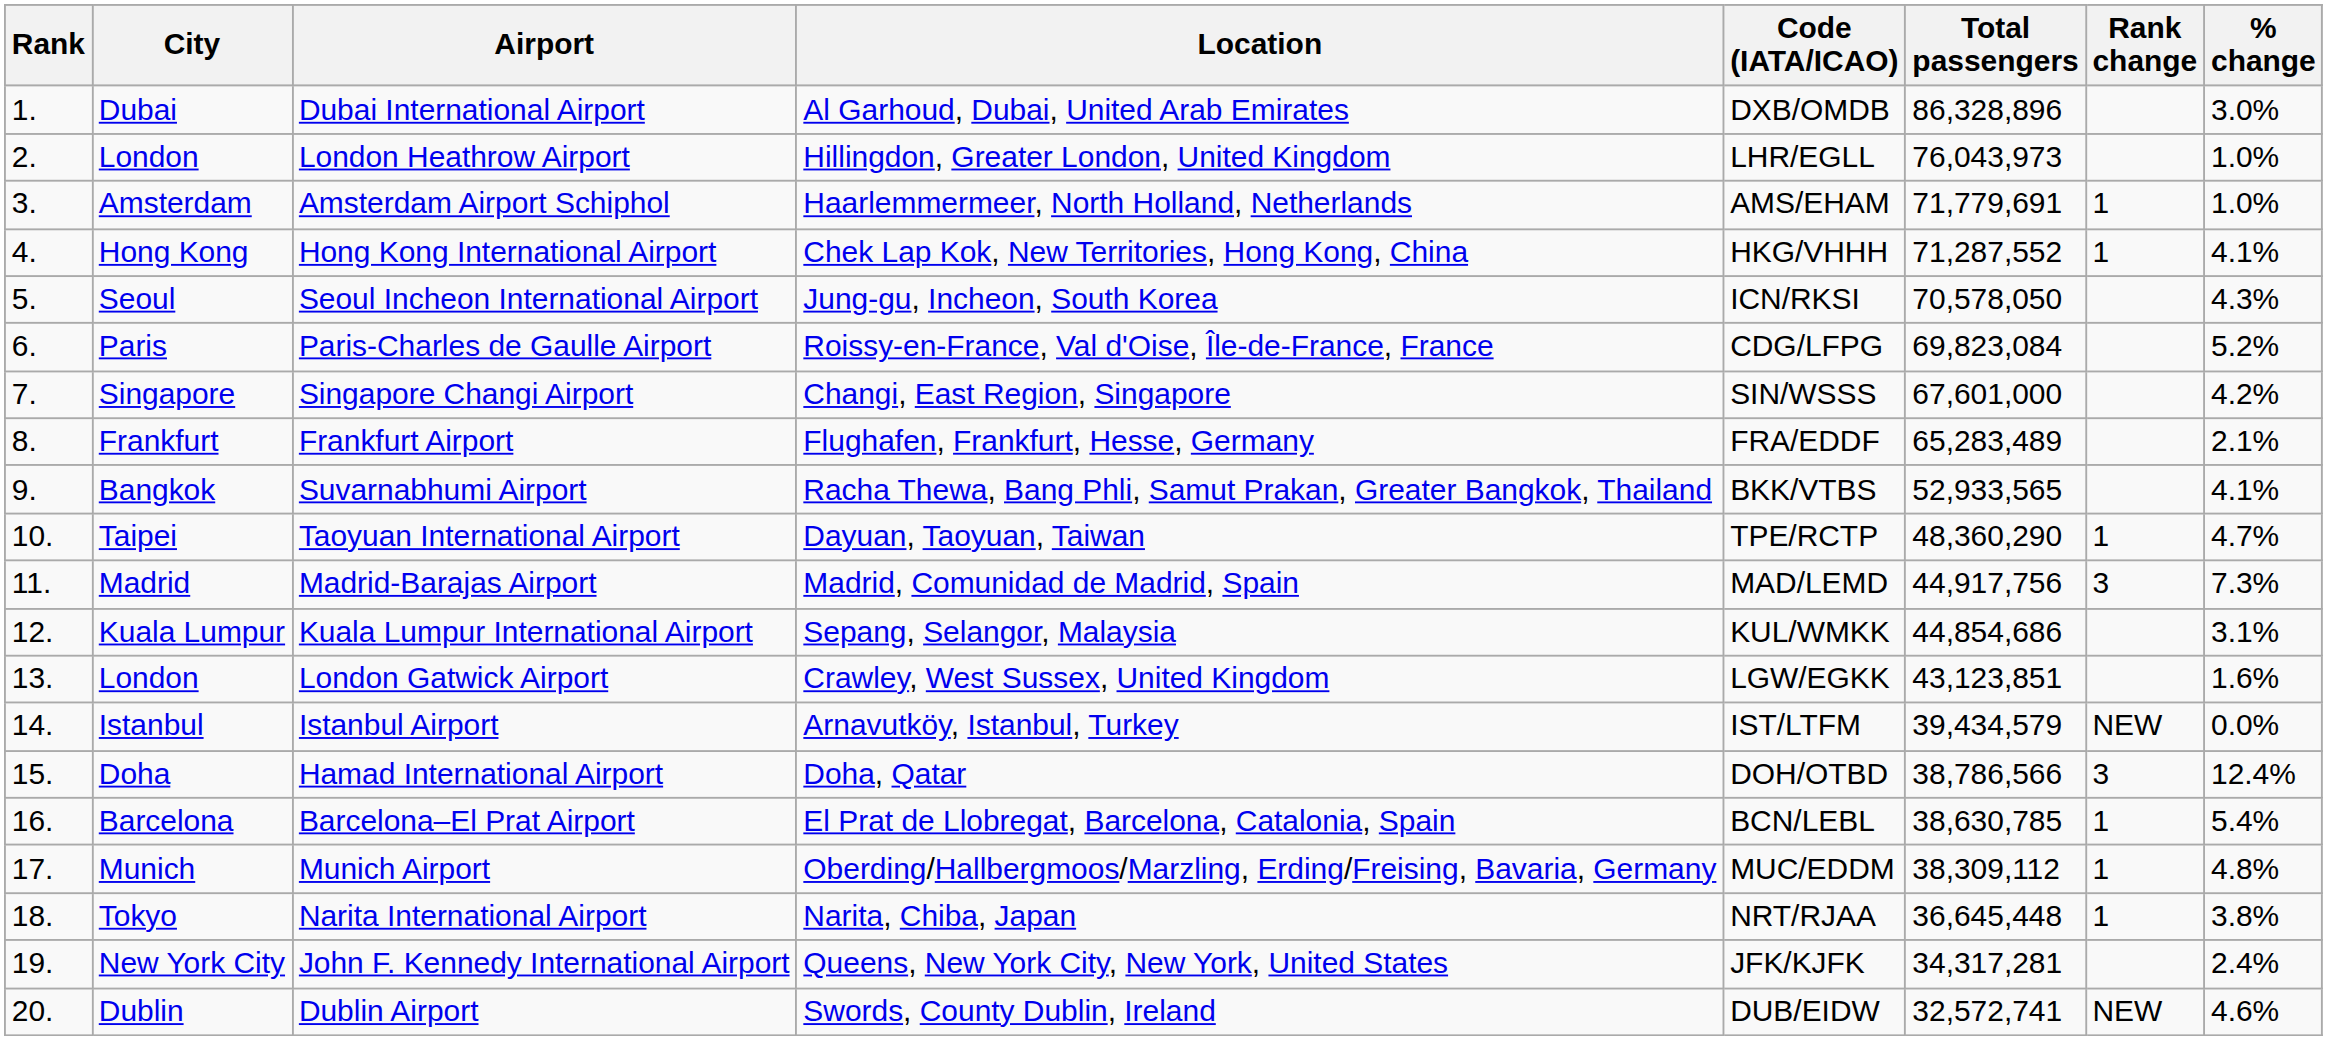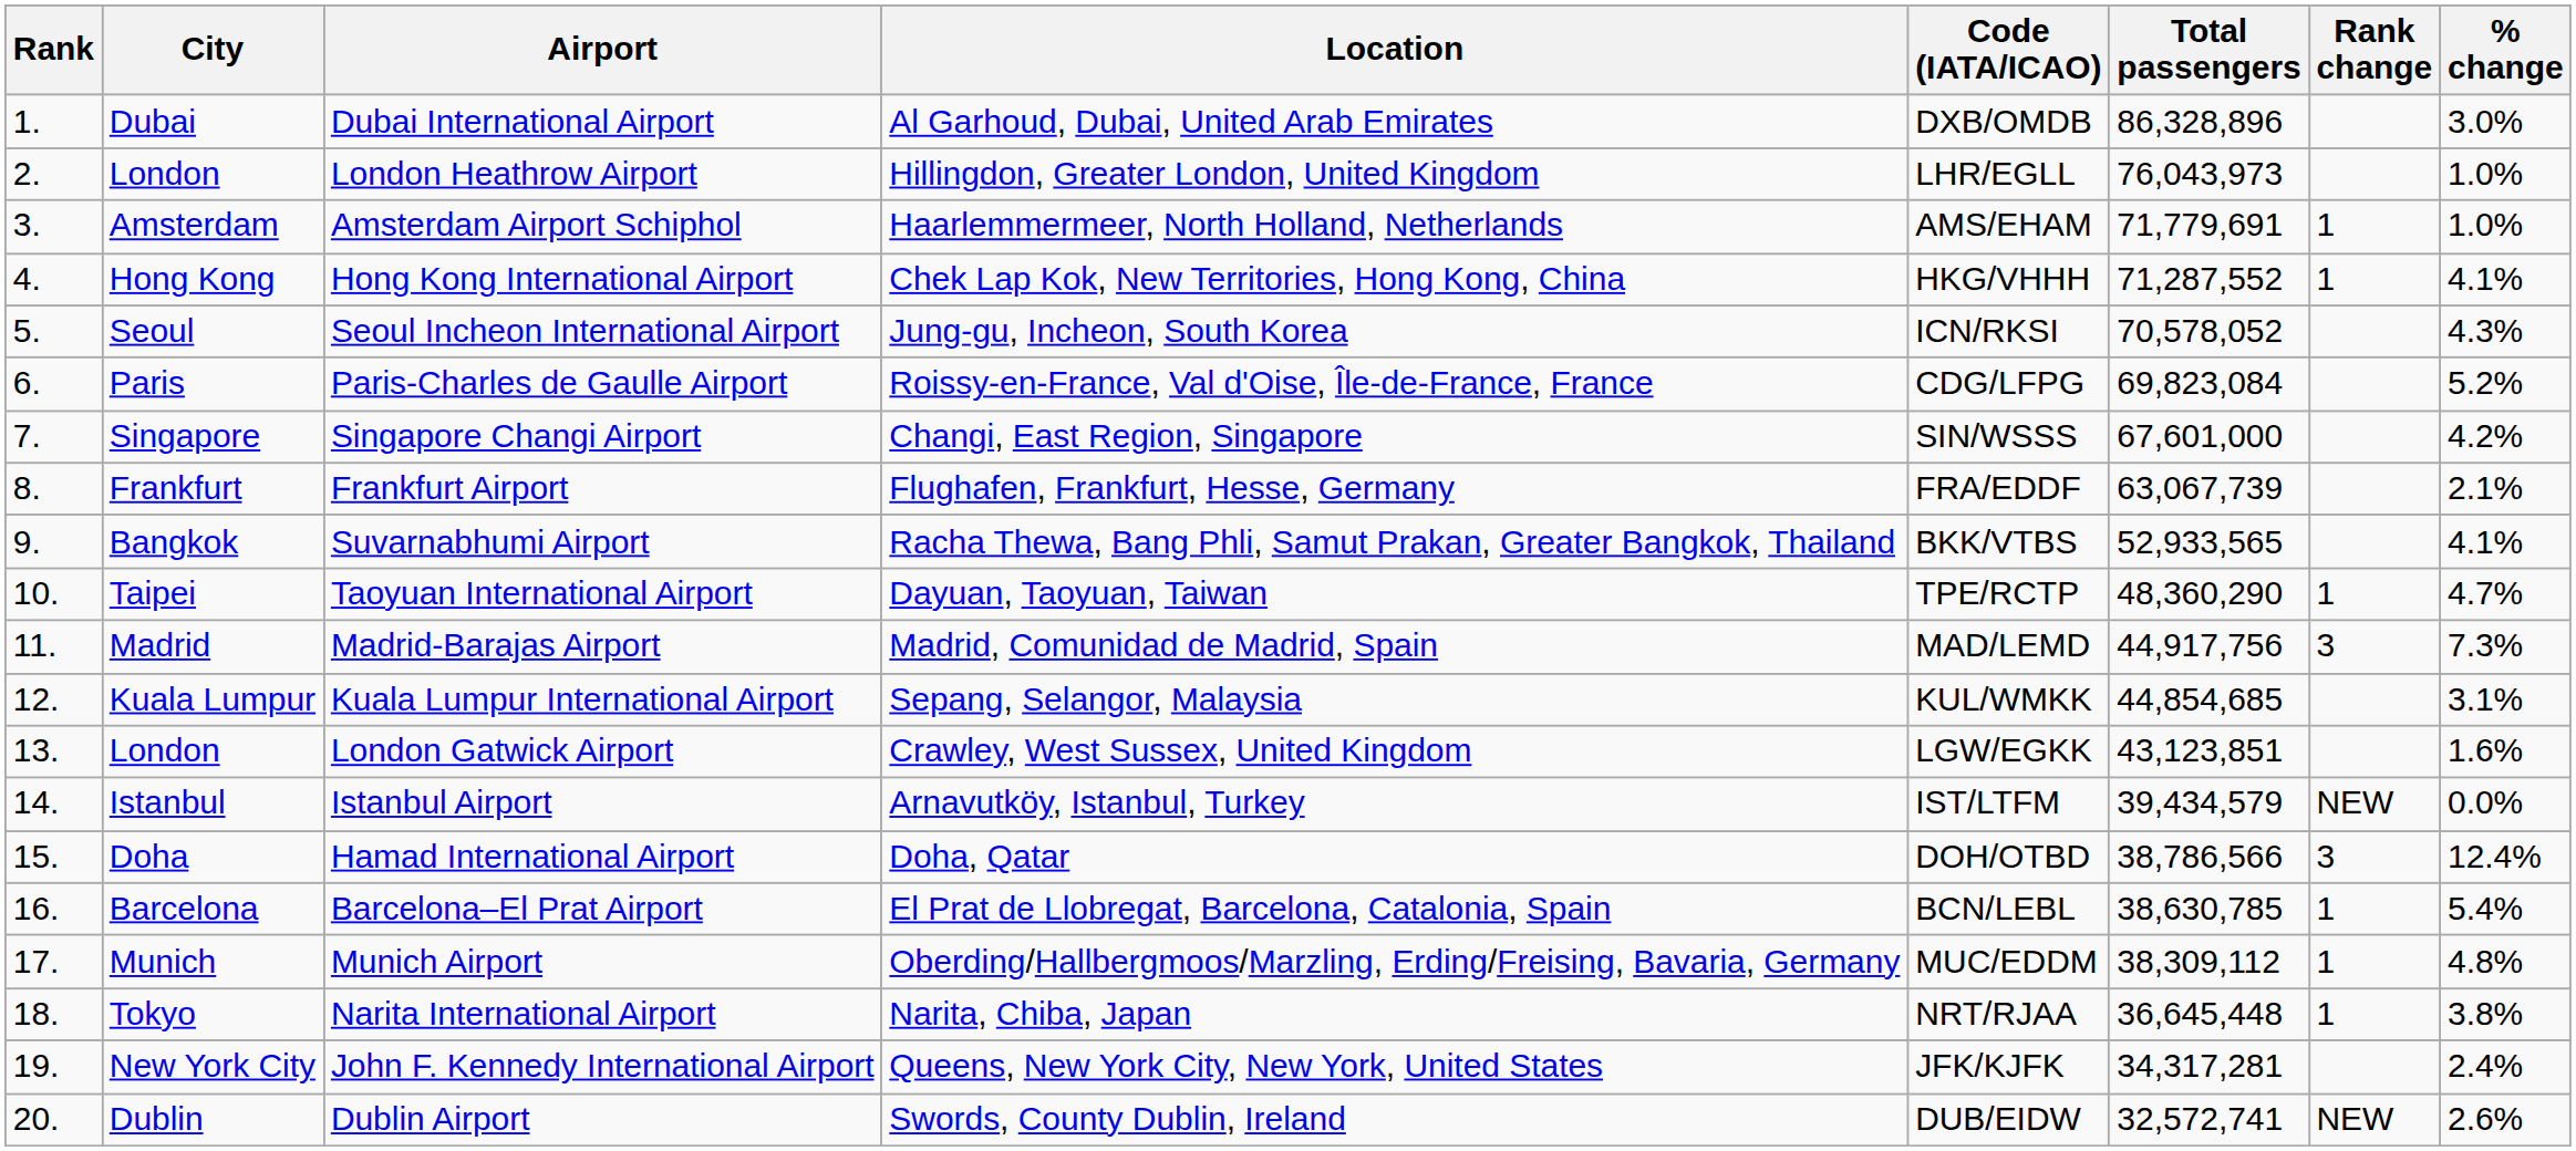 <table class="wikitable sortable" width="align=">
 <tr bgcolor="lightgrey">
 <th>Rank</th>
 <th>City</th>
 <th>Airport</th>
 <th>Location</th>
 <th>Code<br>(IATA/ICAO)</th>
 <th>Total<br>passengers</th>
 <th>Rank<br>change</th>
 <th>%<br>change</th>
 </tr>
 <tr>
 <td>1.</td>
 <td><a href='#'>Dubai</a></td>
 <td> <a href='#'>Dubai International Airport</a></td>
 <td><a href='#'>Al Garhoud</a>, <a href='#'>Dubai</a>, <a href='#'>United Arab Emirates</a></td>
 <td>DXB/OMDB</td>
 <td>86,328,896</td>
 <td></td>
 <td>3.0%</td>
 </tr>
 <tr>
 <td>2.</td>
 <td><a href='#'>London</a></td>
 <td> <a href='#'>London Heathrow Airport</a></td>
 <td><a href='#'>Hillingdon</a>, <a href='#'>Greater London</a>, <a href='#'>United Kingdom</a></td>
 <td>LHR/EGLL</td>
 <td>76,043,973</td>
 <td></td>
 <td>1.0%</td>
 </tr>
 <tr>
 <td>3.</td>
 <td><a href='#'>Amsterdam</a></td>
 <td> <a href='#'>Amsterdam Airport Schiphol</a></td>
 <td><a href='#'>Haarlemmermeer</a>, <a href='#'>North Holland</a>, <a href='#'>Netherlands</a></td>
 <td>AMS/EHAM</td>
 <td>71,779,691</td>
 <td>1</td>
 <td>1.0%</td>
 </tr>
 <tr>
 <td>4.</td>
 <td><a href='#'>Hong Kong</a></td>
 <td> <a href='#'>Hong Kong International Airport</a></td>
 <td><a href='#'>Chek Lap Kok</a>, <a href='#'>New Territories</a>, <a href='#'>Hong Kong</a>, <a href='#'>China</a></td>
 <td>HKG/VHHH</td>
 <td>71,287,552</td>
 <td>1</td>
 <td>4.1%</td>
 </tr>
 <tr>
 <td>5.</td>
 <td><a href='#'>Seoul</a></td>
 <td> <a href='#'>Seoul Incheon International Airport</a></td>
 <td><a href='#'>Jung-gu</a>, <a href='#'>Incheon</a>, <a href='#'>South Korea</a></td>
 <td>ICN/RKSI</td>
-<td>70,578,050</td>
+<td>70,578,052</td>
 <td></td>
 <td>4.3%</td>
 </tr>
 <tr>
 <td>6.</td>
 <td><a href='#'>Paris</a></td>
 <td> <a href='#'>Paris-Charles de Gaulle Airport</a></td>
 <td><a href='#'>Roissy-en-France</a>, <a href='#'>Val d'Oise</a>, <a href='#'>Île-de-France</a>, <a href='#'>France</a></td>
 <td>CDG/LFPG</td>
 <td>69,823,084</td>
 <td></td>
 <td>5.2%</td>
 </tr>
 <tr>
 <td>7.</td>
 <td><a href='#'>Singapore</a></td>
 <td> <a href='#'>Singapore Changi Airport</a></td>
 <td><a href='#'>Changi</a>, <a href='#'>East Region</a>, <a href='#'>Singapore</a></td>
 <td>SIN/WSSS</td>
 <td>67,601,000</td>
 <td></td>
 <td>4.2%</td>
 </tr>
 <tr>
 <td>8.</td>
 <td><a href='#'>Frankfurt</a></td>
 <td> <a href='#'>Frankfurt Airport</a></td>
 <td><a href='#'>Flughafen</a>, <a href='#'>Frankfurt</a>, <a href='#'>Hesse</a>, <a href='#'>Germany</a></td>
 <td>FRA/EDDF</td>
-<td>65,283,489</td>
+<td>63,067,739</td>
 <td></td>
 <td>2.1%</td>
 </tr>
 <tr>
 <td>9.</td>
 <td><a href='#'>Bangkok</a></td>
 <td> <a href='#'>Suvarnabhumi Airport</a></td>
 <td><a href='#'>Racha Thewa</a>, <a href='#'>Bang Phli</a>, <a href='#'>Samut Prakan</a>, <a href='#'>Greater Bangkok</a>, <a href='#'>Thailand</a></td>
 <td>BKK/VTBS</td>
 <td>52,933,565</td>
 <td></td>
 <td>4.1%</td>
 </tr>
 <tr>
 <td>10.</td>
 <td><a href='#'>Taipei</a></td>
 <td> <a href='#'>Taoyuan International Airport</a></td>
 <td><a href='#'>Dayuan</a>, <a href='#'>Taoyuan</a>, <a href='#'>Taiwan</a></td>
 <td>TPE/RCTP</td>
 <td>48,360,290</td>
 <td>1</td>
 <td>4.7%</td>
 </tr>
 <tr>
 <td>11.</td>
 <td><a href='#'>Madrid</a></td>
 <td> <a href='#'>Madrid-Barajas Airport</a></td>
 <td><a href='#'>Madrid</a>, <a href='#'>Comunidad de Madrid</a>, <a href='#'>Spain</a></td>
 <td>MAD/LEMD</td>
 <td>44,917,756</td>
 <td>3</td>
 <td>7.3%</td>
 </tr>
 <tr>
 <td>12.</td>
 <td><a href='#'>Kuala Lumpur</a></td>
 <td> <a href='#'>Kuala Lumpur International Airport</a></td>
 <td><a href='#'>Sepang</a>, <a href='#'>Selangor</a>, <a href='#'>Malaysia</a></td>
 <td>KUL/WMKK</td>
-<td>44,854,686</td>
+<td>44,854,685</td>
 <td></td>
 <td>3.1%</td>
 </tr>
 <tr>
 <td>13.</td>
 <td><a href='#'>London</a></td>
 <td> <a href='#'>London Gatwick Airport</a></td>
 <td><a href='#'>Crawley</a>, <a href='#'>West Sussex</a>, <a href='#'>United Kingdom</a></td>
 <td>LGW/EGKK</td>
 <td>43,123,851</td>
 <td></td>
 <td>1.6%</td>
 </tr>
 <tr>
 <td>14.</td>
 <td><a href='#'>Istanbul</a></td>
 <td> <a href='#'>Istanbul Airport</a></td>
 <td><a href='#'>Arnavutköy</a>, <a href='#'>Istanbul</a>, <a href='#'>Turkey</a></td>
 <td>IST/LTFM</td>
 <td>39,434,579</td>
 <td>NEW</td>
 <td>0.0%</td>
 </tr>
 <tr>
 <td>15.</td>
 <td><a href='#'>Doha</a></td>
 <td> <a href='#'>Hamad International Airport</a></td>
 <td><a href='#'>Doha</a>, <a href='#'>Qatar</a></td>
 <td>DOH/OTBD</td>
 <td>38,786,566</td>
 <td>3</td>
 <td>12.4%</td>
 </tr>
 <tr>
 <td>16.</td>
 <td><a href='#'>Barcelona</a></td>
 <td> <a href='#'>Barcelona–El Prat Airport</a></td>
 <td><a href='#'>El Prat de Llobregat</a>, <a href='#'>Barcelona</a>, <a href='#'>Catalonia</a>, <a href='#'>Spain</a></td>
 <td>BCN/LEBL</td>
 <td>38,630,785</td>
 <td>1</td>
 <td>5.4%</td>
 </tr>
 <tr>
 <td>17.</td>
 <td><a href='#'>Munich</a></td>
 <td> <a href='#'>Munich Airport</a></td>
 <td><a href='#'>Oberding</a>/<a href='#'>Hallbergmoos</a>/<a href='#'>Marzling</a>, <a href='#'>Erding</a>/<a href='#'>Freising</a>, <a href='#'>Bavaria</a>, <a href='#'>Germany</a></td>
 <td>MUC/EDDM</td>
 <td>38,309,112</td>
 <td>1</td>
 <td>4.8%</td>
 </tr>
 <tr>
 <td>18.</td>
 <td><a href='#'>Tokyo</a></td>
 <td> <a href='#'>Narita International Airport</a></td>
 <td><a href='#'>Narita</a>, <a href='#'>Chiba</a>, <a href='#'>Japan</a></td>
 <td>NRT/RJAA</td>
 <td>36,645,448</td>
 <td>1</td>
 <td>3.8%</td>
 </tr>
 <tr>
 <td>19.</td>
 <td><a href='#'>New York City</a></td>
 <td> <a href='#'>John F. Kennedy International Airport</a></td>
 <td><a href='#'>Queens</a>, <a href='#'>New York City</a>, <a href='#'>New York</a>, <a href='#'>United States</a></td>
 <td>JFK/KJFK</td>
 <td>34,317,281</td>
 <td></td>
 <td>2.4%</td>
 </tr>
 <tr>
 <td>20.</td>
 <td><a href='#'>Dublin</a></td>
 <td> <a href='#'>Dublin Airport</a></td>
 <td><a href='#'>Swords</a>, <a href='#'>County Dublin</a>, <a href='#'>Ireland</a></td>
 <td>DUB/EIDW</td>
 <td>32,572,741</td>
 <td>NEW</td>
-<td>4.6%</td>
+<td>2.6%</td>
 </tr>
 </table>
